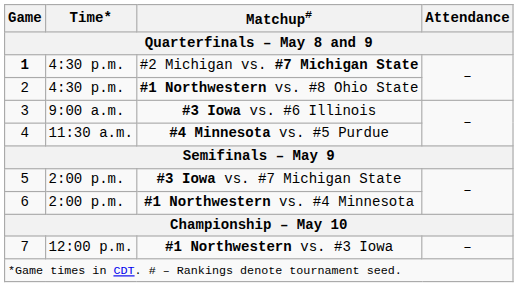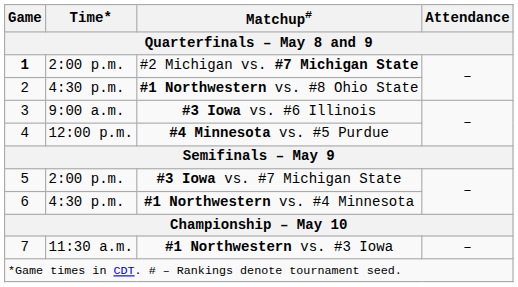 <table class="wikitable" style="font-size: 95%">
 <tr align="center">
 <th>Game</th>
 <th>Time*</th>
 <th>Matchup<sup>#</sup></th>
 <th>Attendance</th>
 </tr>
 <tr>
 <th colspan=7>Quarterfinals – May 8 and 9</th>
 </tr>
 <tr>
 <td style="text-align:center;"><strong>1</strong></td>
-<td>4:30 p.m.</td>
+<td>2:00 p.m.</td>
 <td style="text-align:center;">#2 Michigan vs. <strong>#7 Michigan State</strong></td>
 <td rowspan=2 style="text-align:center;">–</td>
 </tr>
 <tr>
 <td style="text-align:center;">2</td>
 <td>4:30 p.m.</td>
 <td style="text-align:center;"><strong>#1 Northwestern</strong> vs. #8 Ohio State</td>
 </tr>
 <tr>
 <td style="text-align:center;">3</td>
 <td>9:00 a.m.</td>
 <td style="text-align:center;"><strong>#3 Iowa</strong> vs. #6 Illinois</td>
 <td rowspan=2 style="text-align:center;">–</td>
 </tr>
 <tr>
 <td style="text-align:center;">4</td>
-<td>11:30 a.m.</td>
+<td>12:00 p.m.</td>
 <td style="text-align:center;"><strong>#4 Minnesota</strong> vs. #5 Purdue</td>
 </tr>
 <tr>
 <th colspan=7>Semifinals – May 9</th>
 </tr>
 <tr>
 <td style="text-align:center;">5</td>
 <td>2:00 p.m.</td>
 <td style="text-align:center;"><strong>#3 Iowa</strong> vs. #7 Michigan State</td>
 <td rowspan=2 style="text-align:center;">–</td>
 </tr>
 <tr>
 <td style="text-align:center;">6</td>
-<td>2:00 p.m.</td>
+<td>4:30 p.m.</td>
 <td style="text-align:center;"><strong>#1 Northwestern</strong> vs. #4 Minnesota</td>
 </tr>
 <tr>
 <th colspan=7>Championship – May 10</th>
 </tr>
 <tr>
 <td style="text-align:center;">7</td>
-<td>12:00 p.m.</td>
+<td>11:30 a.m.</td>
 <td style="text-align:center;"><strong>#1 Northwestern</strong> vs. #3 Iowa</td>
 <td style="text-align:center;">–</td>
 </tr>
 <tr>
 <td colspan=7><small>*Game times in <a href='#'>CDT</a>. # – Rankings denote tournament seed.</small></td>
 </tr>
 </table>
